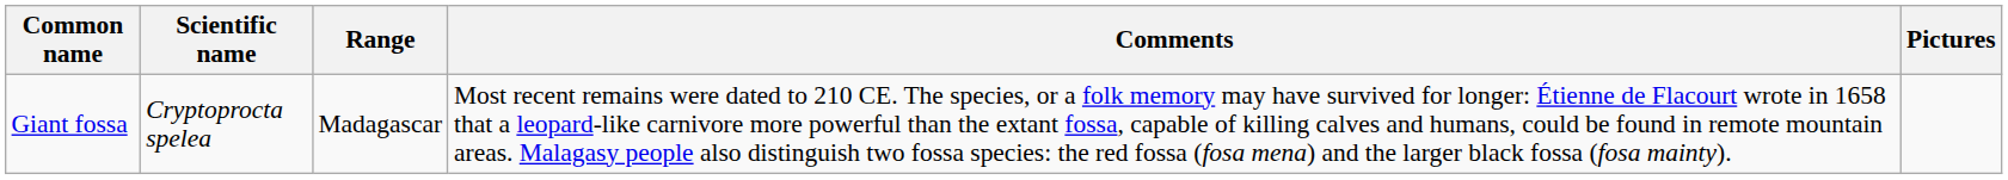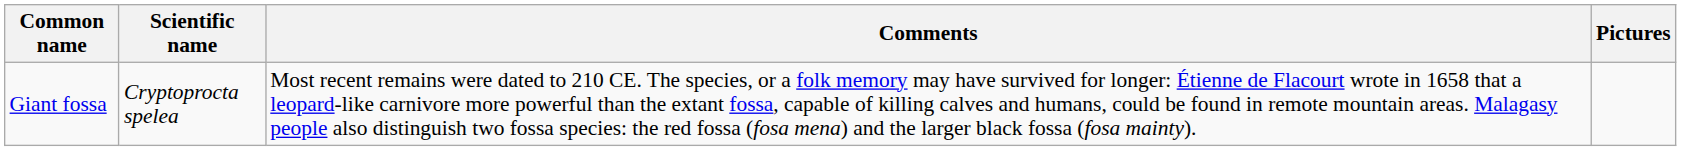 <table class="wikitable sortable">
 <tr>
 <th>Common name</th>
 <th>Scientific name</th>
-<th>Range</th>
 <th class="unsortable">Comments</th>
 <th class="unsortable">Pictures</th>
 </tr>
 <tr>
 <td><a href='#'>Giant fossa</a></td>
 <td><em>Cryptoprocta spelea</em></td>
-<td>Madagascar</td>
 <td>Most recent remains were dated to 210 CE. The species, or a <a href='#'>folk memory</a> may have survived for longer: <a href='#'>Étienne de Flacourt</a> wrote in 1658 that a <a href='#'>leopard</a>-like carnivore more powerful than the extant <a href='#'>fossa</a>, capable of killing calves and humans, could be found in remote mountain areas. <a href='#'>Malagasy people</a> also distinguish two fossa species: the red fossa (<em>fosa mena</em>) and the larger black fossa (<em>fosa mainty</em>).</td>
 <td></td>
 </tr>
 </table>
